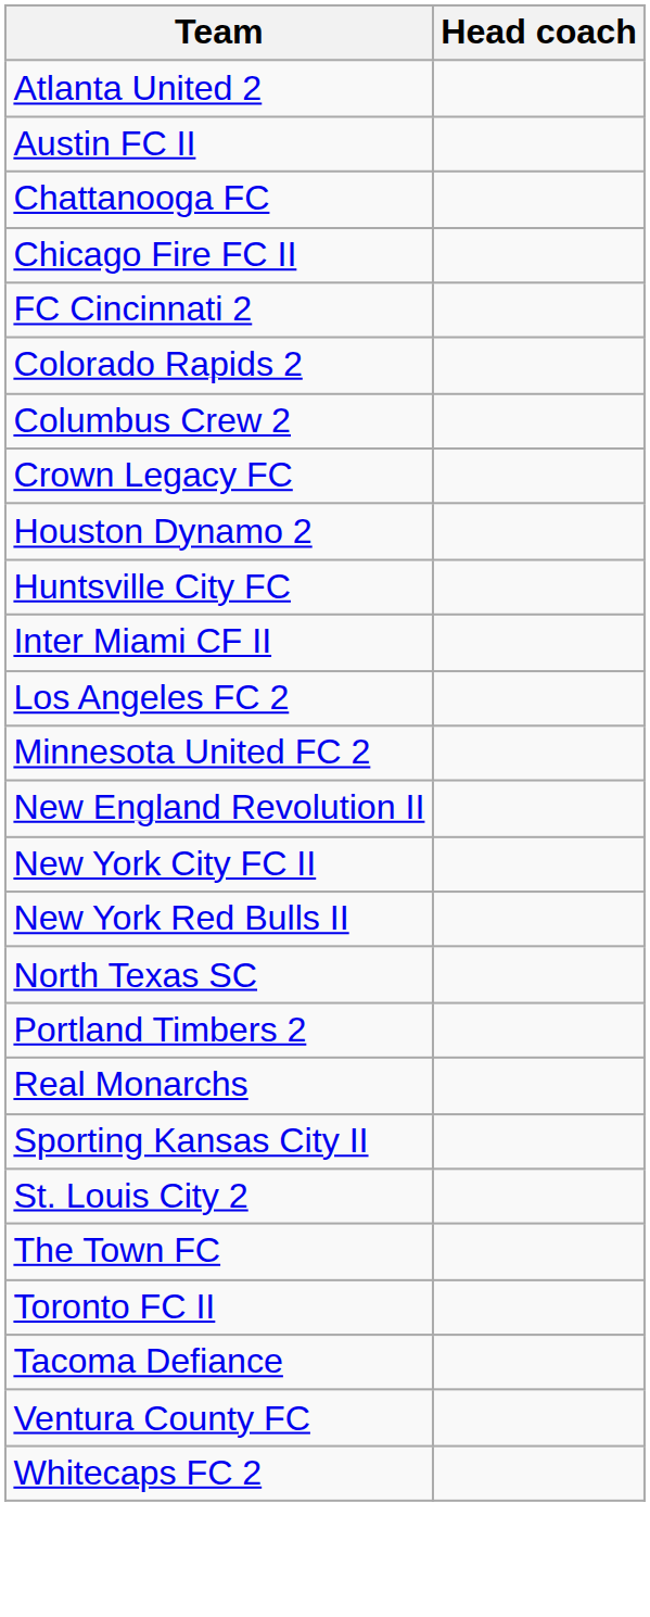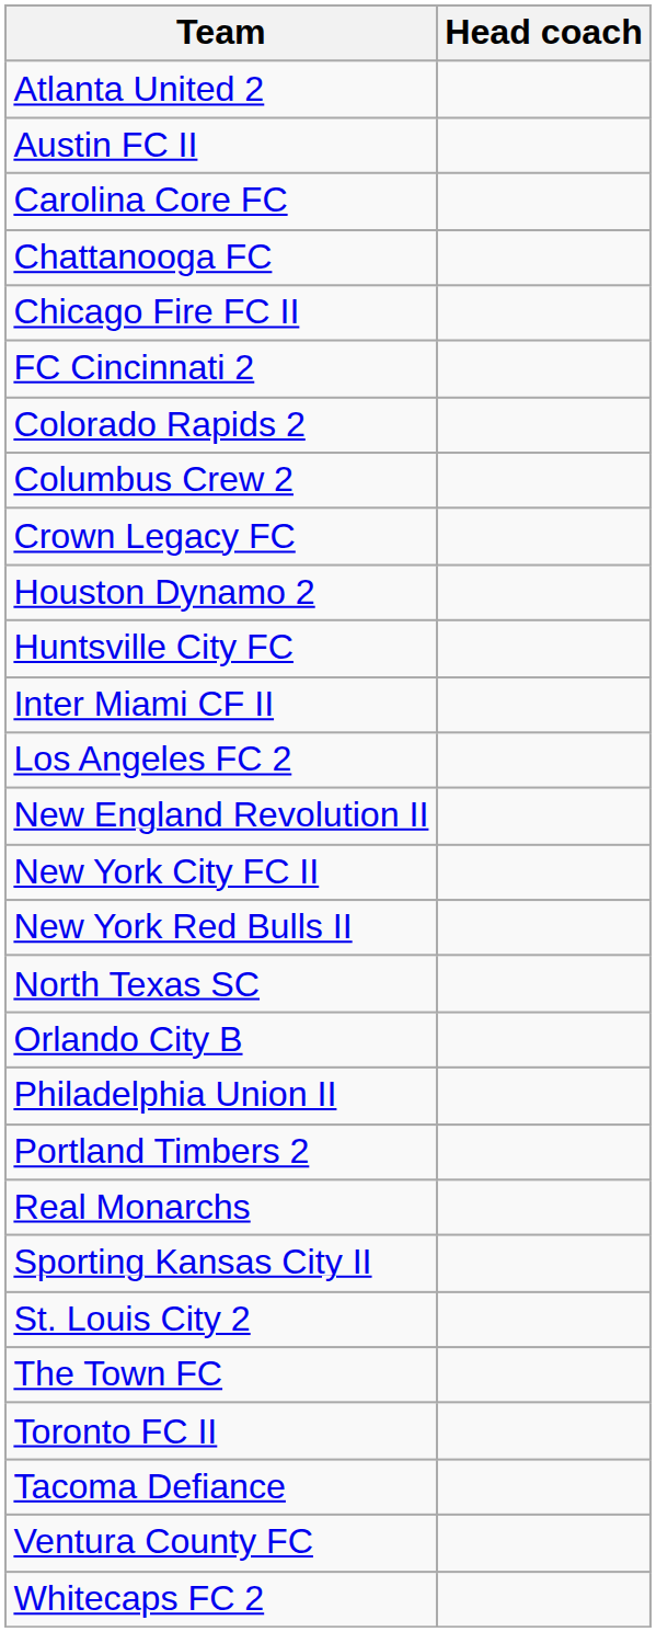 <table class="wikitable sortable" style="text-align: left;">
 <tr>
 <th>Team</th>
 <th>Head coach</th>
 </tr>
 <tr>
 <td><a href='#'>Atlanta United 2</a></td>
 <td> </td>
 </tr>
 <tr>
 <td><a href='#'>Austin FC II</a></td>
+<td> </td>
+</tr>
+<tr>
+<td><a href='#'>Carolina Core FC</a></td>
 <td> </td>
 </tr>
 <tr>
 <td><a href='#'>Chattanooga FC</a></td>
 <td> </td>
 </tr>
 <tr>
 <td><a href='#'>Chicago Fire FC II</a></td>
 <td> </td>
 </tr>
 <tr>
 <td><a href='#'>FC Cincinnati 2</a></td>
 <td> </td>
 </tr>
 <tr>
 <td><a href='#'>Colorado Rapids 2</a></td>
 <td> </td>
 </tr>
 <tr>
 <td><a href='#'>Columbus Crew 2</a></td>
 <td> </td>
 </tr>
 <tr>
 <td><a href='#'>Crown Legacy FC</a></td>
 <td> </td>
 </tr>
 <tr>
 <td><a href='#'>Houston Dynamo 2</a></td>
 <td> </td>
 </tr>
 <tr>
 <td><a href='#'>Huntsville City FC</a></td>
 <td> </td>
 </tr>
 <tr>
 <td><a href='#'>Inter Miami CF II</a></td>
 <td> </td>
 </tr>
 <tr>
 <td><a href='#'>Los Angeles FC 2</a></td>
 <td> </td>
 </tr>
 <tr>
-<td><a href='#'>Minnesota United FC 2</a></td>
-<td> </td>
-</tr>
-<tr>
 <td><a href='#'>New England Revolution II</a></td>
 <td> </td>
 </tr>
 <tr>
 <td><a href='#'>New York City FC II</a></td>
 <td> </td>
 </tr>
 <tr>
 <td><a href='#'>New York Red Bulls II</a></td>
 <td> </td>
 </tr>
 <tr>
 <td><a href='#'>North Texas SC</a></td>
+<td> </td>
+</tr>
+<tr>
+<td><a href='#'>Orlando City B</a></td>
+<td> </td>
+</tr>
+<tr>
+<td><a href='#'>Philadelphia Union II</a></td>
 <td> </td>
 </tr>
 <tr>
 <td><a href='#'>Portland Timbers 2</a></td>
 <td> </td>
 </tr>
 <tr>
 <td><a href='#'>Real Monarchs</a></td>
 <td> </td>
 </tr>
 <tr>
 <td><a href='#'>Sporting Kansas City II</a></td>
 <td> </td>
 </tr>
 <tr>
 <td><a href='#'>St. Louis City 2</a></td>
 <td> </td>
 </tr>
 <tr>
 <td><a href='#'>The Town FC</a></td>
 <td> </td>
 </tr>
 <tr>
 <td><a href='#'>Toronto FC II</a></td>
 <td> </td>
 </tr>
 <tr>
 <td><a href='#'>Tacoma Defiance</a></td>
 <td> </td>
 </tr>
 <tr>
 <td><a href='#'>Ventura County FC</a></td>
 <td> </td>
 </tr>
 <tr>
 <td><a href='#'>Whitecaps FC 2</a></td>
 <td> </td>
 </tr>
 </table>
